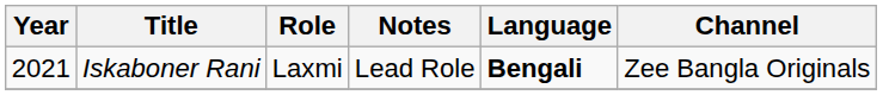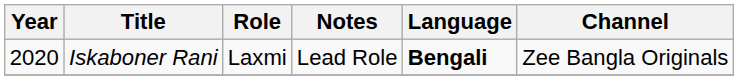 <table class="wikitable">
 <tr>
 <th>Year</th>
 <th>Title</th>
 <th>Role</th>
 <th>Notes</th>
 <th>Language</th>
 <th>Channel</th>
 </tr>
 <tr>
-<td>2021</td>
+<td>2020</td>
 <td><em>Iskaboner Rani</em></td>
 <td>Laxmi</td>
 <td>Lead Role</td>
 <td><strong>Bengali</strong></td>
 <td>Zee Bangla Originals</td>
 </tr>
 <tr>
 </tr>
 </table>
